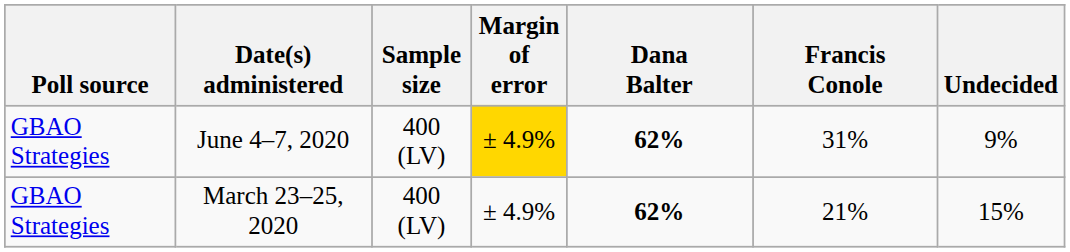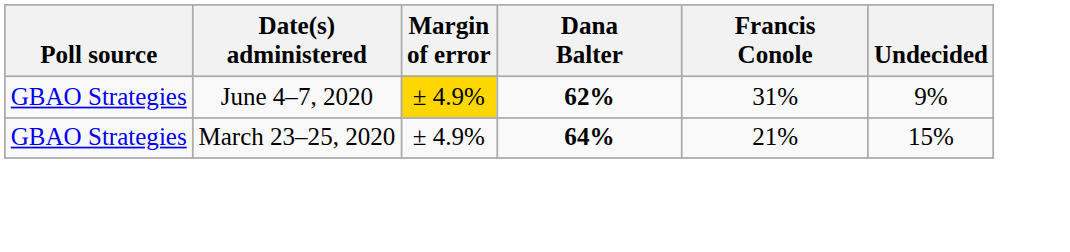 <table class="wikitable" style="font-size:90%;text-align:center;">
 <tr valign=bottom>
 <th>Poll source</th>
 <th>Date(s)<br>administered</th>
-<th>Sample<br>size</th>
 <th>Margin<br>of error</th>
 <th style="width:100px;">Dana<br>Balter</th>
 <th style="width:100px;">Francis<br>Conole</th>
 <th>Undecided</th>
 </tr>
 <tr>
 <td style="text-align:left;"><a href='#'>GBAO Strategies</a></td>
 <td>June 4–7, 2020</td>
-<td>400 (LV)</td>
 <td style="background: gold;">± 4.9%</td>
 <td><strong>62%</strong></td>
 <td>31%</td>
 <td>9%</td>
 </tr>
 <tr>
 <td style="text-align:left;"><a href='#'>GBAO Strategies</a></td>
 <td>March 23–25, 2020</td>
-<td>400 (LV)</td>
 <td>± 4.9%</td>
-<td><strong>62%</strong></td>
+<td><strong>64%</strong></td>
 <td>21%</td>
 <td>15%</td>
 </tr>
 </table>
